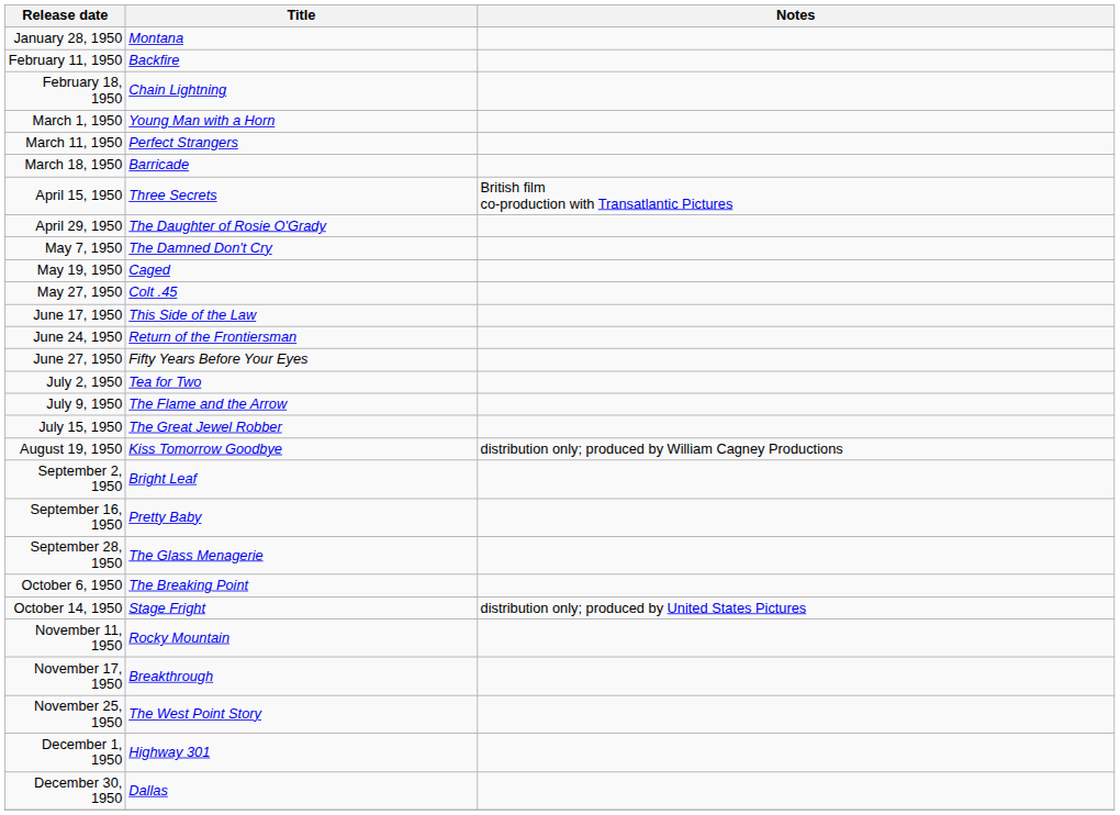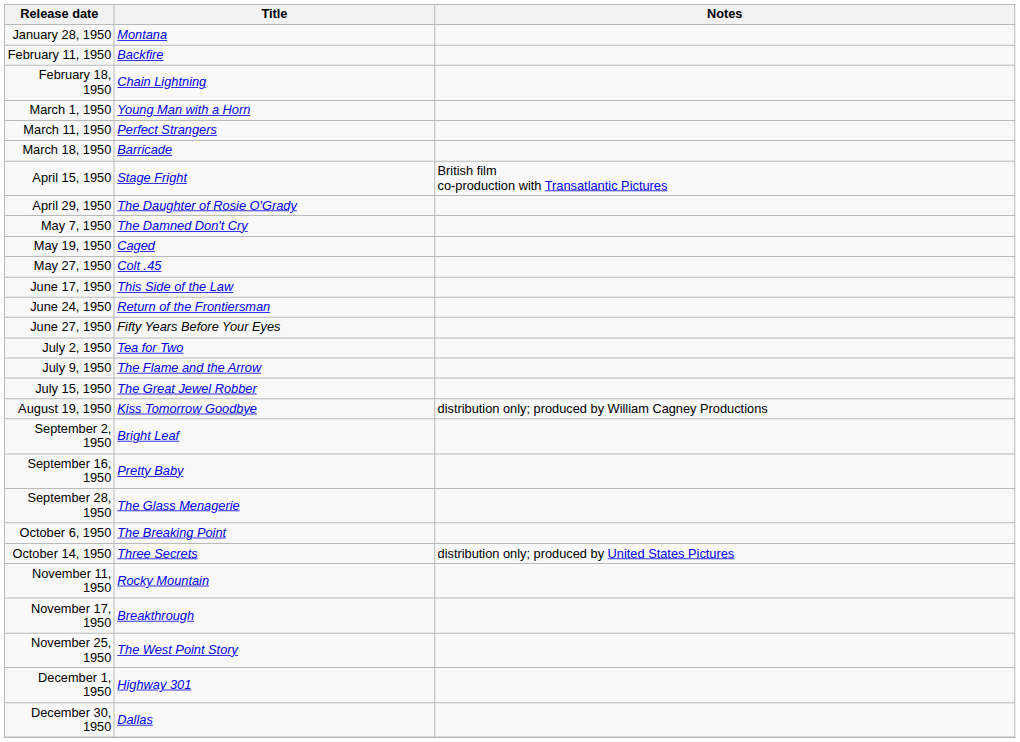 <table class="wikitable sortable" style="width:100%;">
 <tr>
 <th scope="col" style="width:130px;">Release date</th>
 <th>Title</th>
 <th>Notes</th>
 </tr>
 <tr>
 <td style="text-align:right;">January 28, 1950</td>
 <td><em><a href='#'>Montana</a></em></td>
 <td></td>
 </tr>
 <tr>
 <td style="text-align:right;">February 11, 1950</td>
 <td><em><a href='#'>Backfire</a></em></td>
 <td></td>
 </tr>
 <tr>
 <td style="text-align:right;">February 18, 1950</td>
 <td><em><a href='#'>Chain Lightning</a></em></td>
 <td></td>
 </tr>
 <tr>
 <td style="text-align:right;">March 1, 1950</td>
 <td><em><a href='#'>Young Man with a Horn</a></em></td>
 <td></td>
 </tr>
 <tr>
 <td style="text-align:right;">March 11, 1950</td>
 <td><em><a href='#'>Perfect Strangers</a></em></td>
 <td></td>
 </tr>
 <tr>
 <td style="text-align:right;">March 18, 1950</td>
 <td><em><a href='#'>Barricade</a></em></td>
 <td></td>
 </tr>
 <tr>
 <td style="text-align:right;">April 15, 1950</td>
-<td><em><a href='#'>Three Secrets</a></em></td>
+<td><em><a href='#'>Stage Fright</a></em></td>
 <td>British film<br>co-production with <a href='#'>Transatlantic Pictures</a></td>
 </tr>
 <tr>
 <td style="text-align:right;">April 29, 1950</td>
 <td><em><a href='#'>The Daughter of Rosie O'Grady</a></em></td>
 <td></td>
 </tr>
 <tr>
 <td style="text-align:right;">May 7, 1950</td>
 <td><em><a href='#'>The Damned Don't Cry</a></em></td>
 <td></td>
 </tr>
 <tr>
 <td style="text-align:right;">May 19, 1950</td>
 <td><em><a href='#'>Caged</a></em></td>
 <td></td>
 </tr>
 <tr>
 <td style="text-align:right;">May 27, 1950</td>
 <td><em><a href='#'>Colt .45</a></em></td>
 <td></td>
 </tr>
 <tr>
 <td style="text-align:right;">June 17, 1950</td>
 <td><em><a href='#'>This Side of the Law</a></em></td>
 <td></td>
 </tr>
 <tr>
 <td style="text-align:right;">June 24, 1950</td>
 <td><em><a href='#'>Return of the Frontiersman</a></em></td>
 <td></td>
 </tr>
 <tr>
 <td style="text-align:right;">June 27, 1950</td>
 <td><em>Fifty Years Before Your Eyes</em></td>
 <td></td>
 </tr>
 <tr>
 <td style="text-align:right;">July 2, 1950</td>
 <td><em><a href='#'>Tea for Two</a></em></td>
 <td></td>
 </tr>
 <tr>
 <td style="text-align:right;">July 9, 1950</td>
 <td><em><a href='#'>The Flame and the Arrow</a></em></td>
 <td></td>
 </tr>
 <tr>
 <td style="text-align:right;">July 15, 1950</td>
 <td><em><a href='#'>The Great Jewel Robber</a></em></td>
 <td></td>
 </tr>
 <tr>
 <td style="text-align:right;">August 19, 1950</td>
 <td><em><a href='#'>Kiss Tomorrow Goodbye</a></em></td>
 <td>distribution only; produced by William Cagney Productions</td>
 </tr>
 <tr>
 <td style="text-align:right;">September 2, 1950</td>
 <td><em><a href='#'>Bright Leaf</a></em></td>
 <td></td>
 </tr>
 <tr>
 <td style="text-align:right;">September 16, 1950</td>
 <td><em><a href='#'>Pretty Baby</a></em></td>
 <td></td>
 </tr>
 <tr>
 <td style="text-align:right;">September 28, 1950</td>
 <td><em><a href='#'>The Glass Menagerie</a></em></td>
 <td></td>
 </tr>
 <tr>
 <td style="text-align:right;">October 6, 1950</td>
 <td><em><a href='#'>The Breaking Point</a></em></td>
 <td></td>
 </tr>
 <tr>
 <td style="text-align:right;">October 14, 1950</td>
-<td><em><a href='#'>Stage Fright</a></em></td>
+<td><em><a href='#'>Three Secrets</a></em></td>
 <td>distribution only; produced by <a href='#'>United States Pictures</a></td>
 </tr>
 <tr>
 <td style="text-align:right;">November 11, 1950</td>
 <td><em><a href='#'>Rocky Mountain</a></em></td>
 <td></td>
 </tr>
 <tr>
 <td style="text-align:right;">November 17, 1950</td>
 <td><em><a href='#'>Breakthrough</a></em></td>
 <td></td>
 </tr>
 <tr>
 <td style="text-align:right;">November 25, 1950</td>
 <td><em><a href='#'>The West Point Story</a></em></td>
 <td></td>
 </tr>
 <tr>
 <td style="text-align:right;">December 1, 1950</td>
 <td><em><a href='#'>Highway 301</a></em></td>
 <td></td>
 </tr>
 <tr>
 <td style="text-align:right;">December 30, 1950</td>
 <td><em><a href='#'>Dallas</a></em></td>
 <td></td>
 </tr>
 <tr>
 </tr>
 </table>
